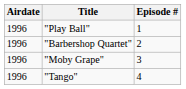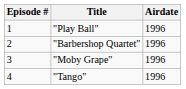 <table class="wikitable">
 <tr>
+<th>Episode #</th>
+<th>Title</th>
 <th>Airdate</th>
-<th>Title</th>
-<th>Episode #</th>
 </tr>
 <tr>
+<td>1</td>
+<td>"Play Ball"</td>
 <td>1996</td>
-<td>"Play Ball"</td>
-<td>1</td>
 </tr>
 <tr>
+<td>2</td>
+<td>"Barbershop Quartet"</td>
 <td>1996</td>
-<td>"Barbershop Quartet"</td>
-<td>2</td>
 </tr>
 <tr>
+<td>3</td>
+<td>"Moby Grape"</td>
 <td>1996</td>
-<td>"Moby Grape"</td>
-<td>3</td>
 </tr>
 <tr>
+<td>4</td>
+<td>"Tango"</td>
 <td>1996</td>
-<td>"Tango"</td>
-<td>4</td>
 </tr>
 </table>
